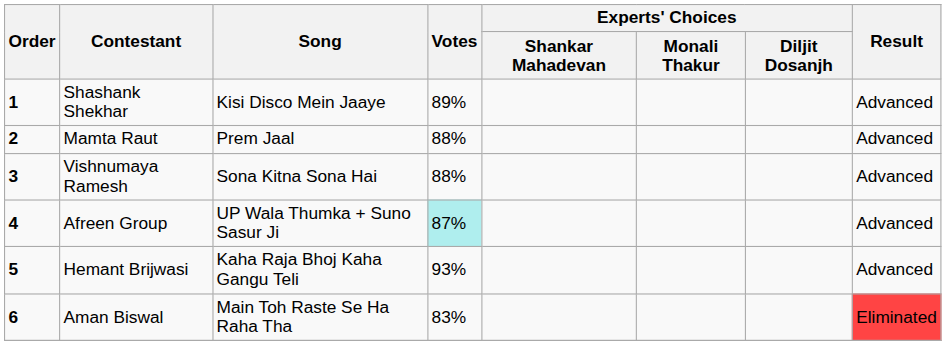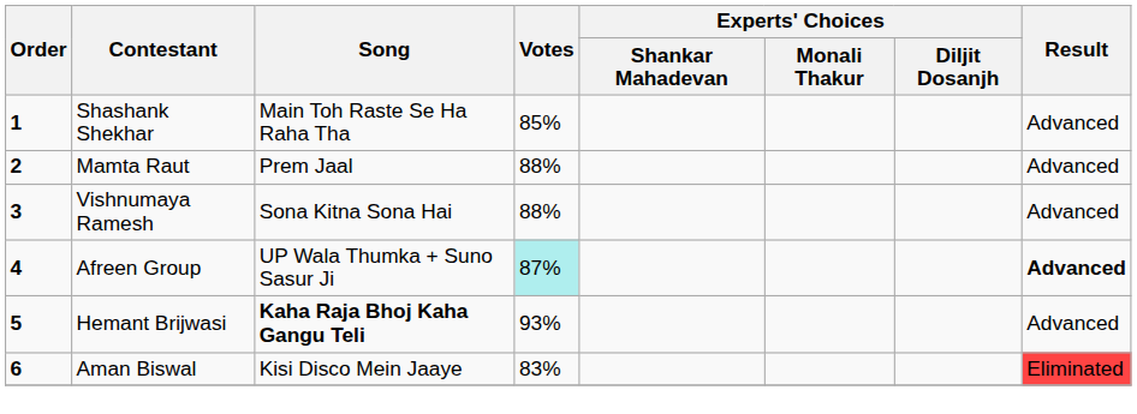 <table class="wikitable sortable mw-collapsible">
 <tr>
 <th rowspan="2">Order</th>
 <th rowspan="2">Contestant</th>
 <th rowspan="2">Song</th>
 <th rowspan="2">Votes</th>
 <th colspan="3">Experts' Choices</th>
 <th rowspan="2">Result</th>
 </tr>
 <tr>
 <th>Shankar Mahadevan</th>
 <th>Monali Thakur</th>
 <th>Diljit Dosanjh</th>
 </tr>
 <tr>
 <td><strong>1</strong></td>
 <td>Shashank Shekhar</td>
-<td>Kisi Disco Mein Jaaye</td>
-<td>89%</td>
+<td>Main Toh Raste Se Ha Raha Tha</td>
+<td>85%</td>
 <td></td>
 <td></td>
 <td></td>
 <td>Advanced</td>
 </tr>
 <tr>
 <td><strong>2</strong></td>
 <td>Mamta Raut</td>
 <td>Prem Jaal</td>
 <td>88%</td>
 <td></td>
 <td></td>
 <td></td>
 <td>Advanced</td>
 </tr>
 <tr>
 <td><strong>3</strong></td>
 <td>Vishnumaya Ramesh</td>
 <td>Sona Kitna Sona Hai</td>
 <td>88%</td>
 <td></td>
 <td></td>
 <td></td>
 <td>Advanced</td>
 </tr>
 <tr>
 <td><strong>4</strong></td>
 <td>Afreen Group</td>
 <td>UP Wala Thumka + Suno Sasur Ji</td>
 <td style="background: paleturquoise;">87%</td>
 <td></td>
 <td></td>
 <td></td>
-<td>Advanced</td>
+<td><strong>Advanced</strong></td>
 </tr>
 <tr>
 <td><strong>5</strong></td>
 <td>Hemant Brijwasi</td>
-<td>Kaha Raja Bhoj Kaha Gangu Teli</td>
+<td><strong>Kaha Raja Bhoj Kaha Gangu Teli</strong></td>
 <td>93%</td>
 <td></td>
 <td></td>
 <td></td>
 <td>Advanced</td>
 </tr>
 <tr>
 <td><strong>6</strong></td>
 <td>Aman Biswal</td>
-<td>Main Toh Raste Se Ha Raha Tha</td>
+<td>Kisi Disco Mein Jaaye</td>
 <td>83%</td>
 <td></td>
 <td></td>
 <td></td>
 <td bgcolor="#ff4444">Eliminated</td>
 </tr>
 <tr>
 </tr>
 </table>
